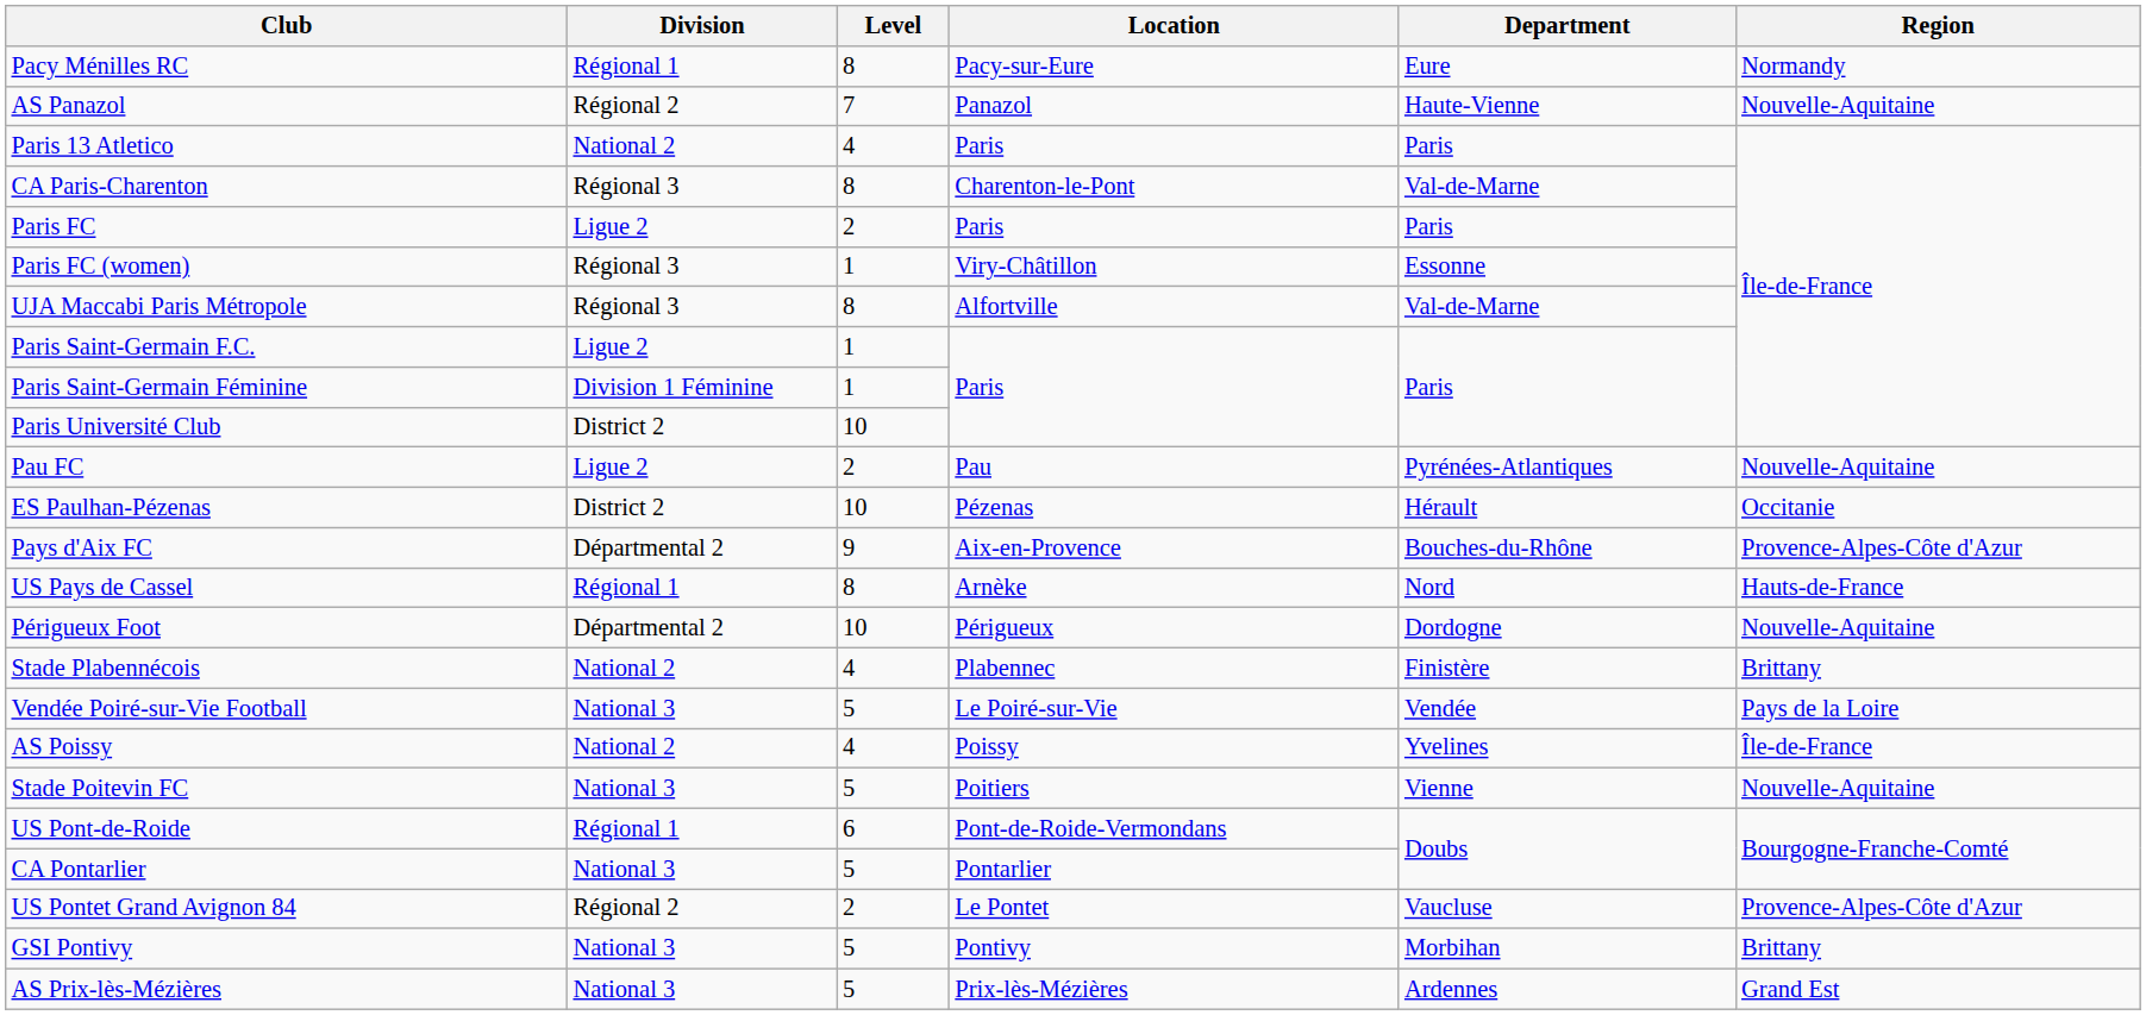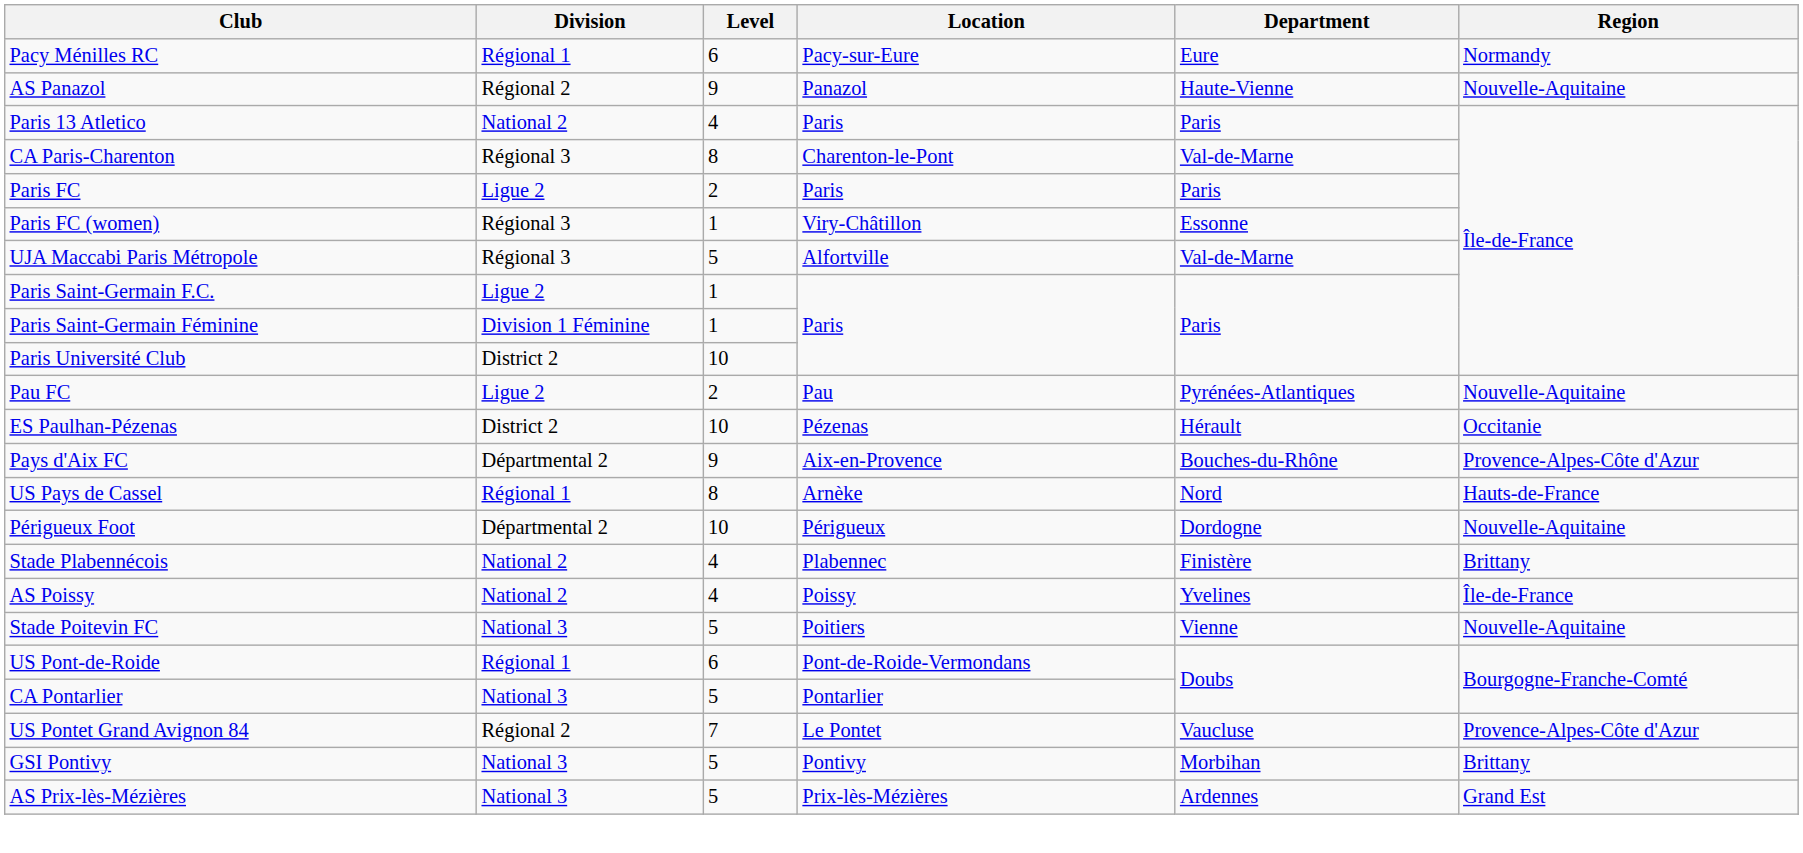 <table class="wikitable sortable" width=100% style="font-size:90%">
 <tr>
 <th width=25%>Club</th>
 <th width=12%>Division</th>
 <th width=5%>Level</th>
 <th width=20%>Location</th>
 <th width=15%>Department</th>
 <th width=18%>Region</th>
 </tr>
 <tr>
 <td><a href='#'>Pacy Ménilles RC</a></td>
 <td><a href='#'>Régional 1</a></td>
-<td>8</td>
+<td>6</td>
 <td><a href='#'>Pacy-sur-Eure</a></td>
 <td><a href='#'>Eure</a></td>
 <td><a href='#'>Normandy</a></td>
 </tr>
 <tr>
 <td><a href='#'>AS Panazol</a></td>
 <td>Régional 2</td>
-<td>7</td>
+<td>9</td>
 <td><a href='#'>Panazol</a></td>
 <td><a href='#'>Haute-Vienne</a></td>
 <td><a href='#'>Nouvelle-Aquitaine</a></td>
 </tr>
 <tr>
 <td><a href='#'>Paris 13 Atletico</a></td>
 <td><a href='#'>National 2</a></td>
 <td>4</td>
 <td><a href='#'>Paris</a></td>
 <td><a href='#'>Paris</a></td>
 <td rowspan="8"><a href='#'>Île-de-France</a></td>
 </tr>
 <tr>
 <td><a href='#'>CA Paris-Charenton</a></td>
 <td>Régional 3</td>
 <td>8</td>
 <td><a href='#'>Charenton-le-Pont</a></td>
 <td><a href='#'>Val-de-Marne</a></td>
 </tr>
 <tr>
 <td><a href='#'>Paris FC</a></td>
 <td><a href='#'>Ligue 2</a></td>
 <td>2</td>
 <td><a href='#'>Paris</a></td>
 <td><a href='#'>Paris</a></td>
 </tr>
 <tr>
 <td><a href='#'>Paris FC (women)</a></td>
 <td>Régional 3</td>
 <td>1</td>
 <td><a href='#'>Viry-Châtillon</a></td>
 <td><a href='#'>Essonne</a></td>
 </tr>
 <tr>
 <td><a href='#'>UJA Maccabi Paris Métropole</a></td>
 <td>Régional 3</td>
-<td>8</td>
+<td>5</td>
 <td><a href='#'>Alfortville</a></td>
 <td><a href='#'>Val-de-Marne</a></td>
 </tr>
 <tr>
 <td><a href='#'>Paris Saint-Germain F.C.</a></td>
 <td><a href='#'>Ligue 2</a></td>
 <td>1</td>
 <td rowspan="3"><a href='#'>Paris</a></td>
 <td rowspan="3"><a href='#'>Paris</a></td>
 </tr>
 <tr>
 <td><a href='#'>Paris Saint-Germain Féminine</a></td>
 <td><a href='#'>Division 1 Féminine</a></td>
 <td>1</td>
 </tr>
 <tr>
 <td><a href='#'>Paris Université Club</a></td>
 <td>District 2</td>
 <td>10</td>
 </tr>
 <tr>
 <td><a href='#'>Pau FC</a></td>
 <td><a href='#'>Ligue 2</a></td>
 <td>2</td>
 <td><a href='#'>Pau</a></td>
 <td><a href='#'>Pyrénées-Atlantiques</a></td>
 <td><a href='#'>Nouvelle-Aquitaine</a></td>
 </tr>
 <tr>
 <td><a href='#'>ES Paulhan-Pézenas</a></td>
 <td>District 2</td>
 <td>10</td>
 <td><a href='#'>Pézenas</a></td>
 <td><a href='#'>Hérault</a></td>
 <td><a href='#'>Occitanie</a></td>
 </tr>
 <tr>
 <td><a href='#'>Pays d'Aix FC</a></td>
 <td>Départmental 2</td>
 <td>9</td>
 <td><a href='#'>Aix-en-Provence</a></td>
 <td><a href='#'>Bouches-du-Rhône</a></td>
 <td><a href='#'>Provence-Alpes-Côte d'Azur</a></td>
 </tr>
 <tr>
 <td><a href='#'>US Pays de Cassel</a></td>
 <td><a href='#'>Régional 1</a></td>
 <td>8</td>
 <td><a href='#'>Arnèke</a></td>
 <td><a href='#'>Nord</a></td>
 <td><a href='#'>Hauts-de-France</a></td>
 </tr>
 <tr>
 <td><a href='#'>Périgueux Foot</a></td>
 <td>Départmental 2</td>
 <td>10</td>
 <td><a href='#'>Périgueux</a></td>
 <td><a href='#'>Dordogne</a></td>
 <td><a href='#'>Nouvelle-Aquitaine</a></td>
 </tr>
 <tr>
 <td><a href='#'>Stade Plabennécois</a></td>
 <td><a href='#'>National 2</a></td>
 <td>4</td>
 <td><a href='#'>Plabennec</a></td>
 <td><a href='#'>Finistère</a></td>
 <td><a href='#'>Brittany</a></td>
 </tr>
 <tr>
-<td><a href='#'>Vendée Poiré-sur-Vie Football</a></td>
-<td><a href='#'>National 3</a></td>
-<td>5</td>
-<td><a href='#'>Le Poiré-sur-Vie</a></td>
-<td><a href='#'>Vendée</a></td>
-<td><a href='#'>Pays de la Loire</a></td>
-</tr>
-<tr>
 <td><a href='#'>AS Poissy</a></td>
 <td><a href='#'>National 2</a></td>
 <td>4</td>
 <td><a href='#'>Poissy</a></td>
 <td><a href='#'>Yvelines</a></td>
 <td><a href='#'>Île-de-France</a></td>
 </tr>
 <tr>
 <td><a href='#'>Stade Poitevin FC</a></td>
 <td><a href='#'>National 3</a></td>
 <td>5</td>
 <td><a href='#'>Poitiers</a></td>
 <td><a href='#'>Vienne</a></td>
 <td><a href='#'>Nouvelle-Aquitaine</a></td>
 </tr>
 <tr>
 <td><a href='#'>US Pont-de-Roide</a></td>
 <td><a href='#'>Régional 1</a></td>
 <td>6</td>
 <td><a href='#'>Pont-de-Roide-Vermondans</a></td>
 <td rowspan="2"><a href='#'>Doubs</a></td>
 <td rowspan="2"><a href='#'>Bourgogne-Franche-Comté</a></td>
 </tr>
 <tr>
 <td><a href='#'>CA Pontarlier</a></td>
 <td><a href='#'>National 3</a></td>
 <td>5</td>
 <td><a href='#'>Pontarlier</a></td>
 </tr>
 <tr>
 <td><a href='#'>US Pontet Grand Avignon 84</a></td>
 <td>Régional 2</td>
-<td>2</td>
+<td>7</td>
 <td><a href='#'>Le Pontet</a></td>
 <td><a href='#'>Vaucluse</a></td>
 <td><a href='#'>Provence-Alpes-Côte d'Azur</a></td>
 </tr>
 <tr>
 <td><a href='#'>GSI Pontivy</a></td>
 <td><a href='#'>National 3</a></td>
 <td>5</td>
 <td><a href='#'>Pontivy</a></td>
 <td><a href='#'>Morbihan</a></td>
 <td><a href='#'>Brittany</a></td>
 </tr>
 <tr>
 <td><a href='#'>AS Prix-lès-Mézières</a></td>
 <td><a href='#'>National 3</a></td>
 <td>5</td>
 <td><a href='#'>Prix-lès-Mézières</a></td>
 <td><a href='#'>Ardennes</a></td>
 <td><a href='#'>Grand Est</a></td>
 </tr>
 </table>
